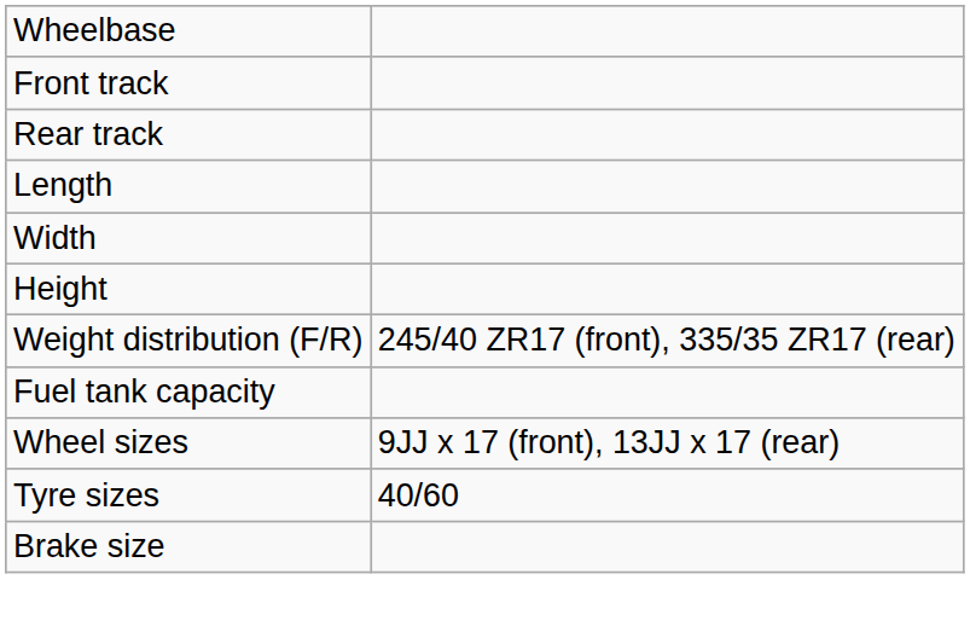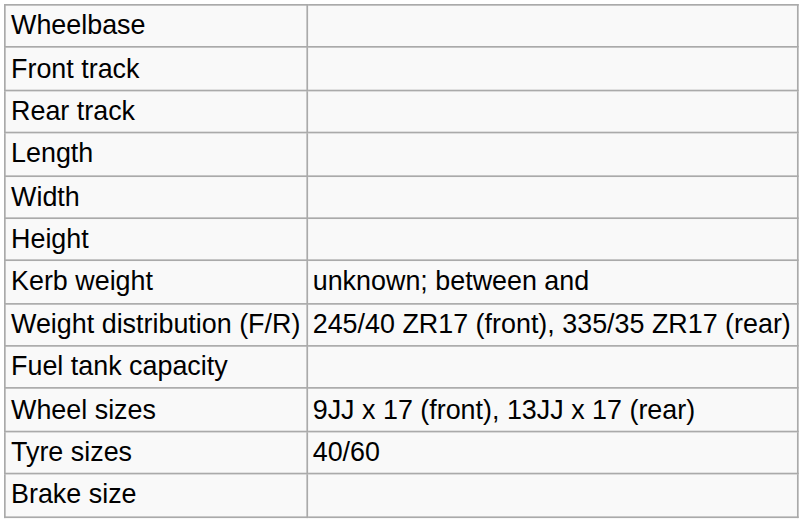 <table class="wikitable">
 <tr>
 <td>Wheelbase</td>
 <td></td>
 </tr>
 <tr>
 <td>Front track</td>
 <td></td>
 </tr>
 <tr>
 <td>Rear track</td>
 <td></td>
 </tr>
 <tr>
 <td>Length</td>
 <td></td>
 </tr>
 <tr>
 <td>Width</td>
 <td></td>
 </tr>
 <tr>
 <td>Height</td>
 <td></td>
 </tr>
 <tr>
+<td>Kerb weight</td>
+<td>unknown; between  and </td>
+</tr>
+<tr>
 <td>Weight distribution (F/R)</td>
 <td>245/40 ZR17 (front), 335/35 ZR17 (rear)</td>
 </tr>
 <tr>
 <td>Fuel tank capacity</td>
 <td></td>
 </tr>
 <tr>
 <td>Wheel sizes</td>
 <td>9JJ x 17 (front), 13JJ x 17 (rear)</td>
 </tr>
 <tr>
 <td>Tyre sizes</td>
 <td>40/60</td>
 </tr>
 <tr>
 <td>Brake size</td>
 <td></td>
 </tr>
 </table>
